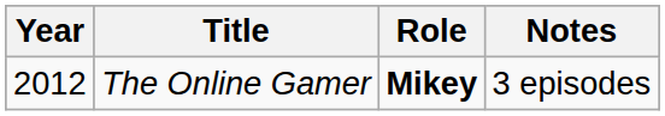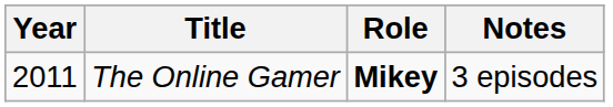 <table class="wikitable sortable">
 <tr>
 <th>Year</th>
 <th>Title</th>
 <th>Role</th>
 <th class="unsortable">Notes</th>
 </tr>
 <tr>
-<td>2012</td>
+<td>2011</td>
 <td><em>The Online Gamer</em></td>
 <td><strong>Mikey</strong></td>
 <td>3 episodes</td>
 </tr>
 </table>
